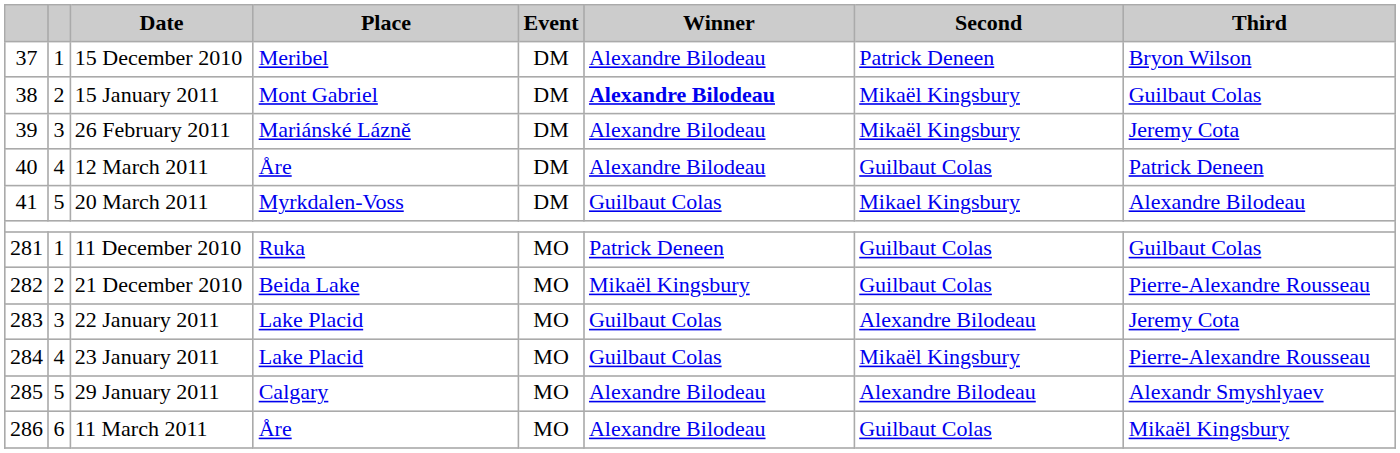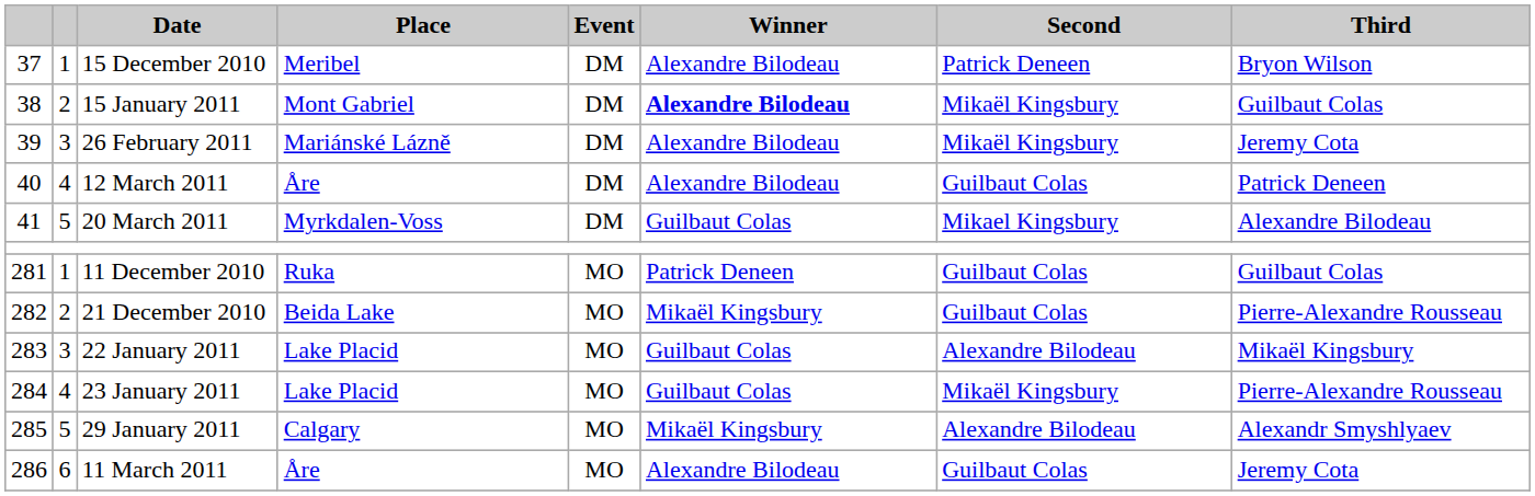 <table class="wikitable plainrowheaders" style="background:#fff; font-size:86%; line-height:16px; border:grey solid 1px; border-collapse:collapse;">
 <tr style="background:#ccc; text-align:center;">
 <th scope="col" style="background:#ccc; width=20 px;"></th>
 <th scope="col" style="background:#ccc; width=30 px;"></th>
 <th scope="col" style="background:#ccc; width:120px;">Date</th>
 <th scope="col" style="background:#ccc; width:180px;">Place</th>
 <th scope="col" style="background:#ccc; width:15px;">Event</th>
 <th scope="col" style="background:#ccc; width:185px;">Winner</th>
 <th scope="col" style="background:#ccc; width:185px;">Second</th>
 <th scope="col" style="background:#ccc; width:185px;">Third</th>
 </tr>
 <tr>
 <td align=center>37</td>
 <td align=center>1</td>
 <td>15 December 2010</td>
 <td> <a href='#'>Meribel</a></td>
 <td align=center>DM</td>
 <td> <a href='#'>Alexandre Bilodeau</a></td>
 <td> <a href='#'>Patrick Deneen</a></td>
 <td> <a href='#'>Bryon Wilson</a></td>
 </tr>
 <tr>
 <td align=center>38</td>
 <td align=center>2</td>
 <td>15 January 2011</td>
 <td> <a href='#'>Mont Gabriel</a></td>
 <td align=center>DM</td>
 <td><strong> <a href='#'>Alexandre Bilodeau</a></strong></td>
 <td> <a href='#'>Mikaël Kingsbury</a></td>
 <td> <a href='#'>Guilbaut Colas</a></td>
 </tr>
 <tr>
 <td align=center>39</td>
 <td align=center>3</td>
 <td>26 February 2011</td>
 <td> <a href='#'>Mariánské Lázně</a></td>
 <td align=center>DM</td>
 <td> <a href='#'>Alexandre Bilodeau</a></td>
 <td> <a href='#'>Mikaël Kingsbury</a></td>
 <td> <a href='#'>Jeremy Cota</a></td>
 </tr>
 <tr>
 <td align=center>40</td>
 <td align=center>4</td>
 <td>12 March 2011</td>
 <td> <a href='#'>Åre</a></td>
 <td align=center>DM</td>
 <td> <a href='#'>Alexandre Bilodeau</a></td>
 <td> <a href='#'>Guilbaut Colas</a></td>
 <td> <a href='#'>Patrick Deneen</a></td>
 </tr>
 <tr>
 <td align=center>41</td>
 <td align=center>5</td>
 <td>20 March 2011</td>
 <td> <a href='#'>Myrkdalen-Voss</a></td>
 <td align=center>DM</td>
 <td> <a href='#'>Guilbaut Colas</a></td>
 <td> <a href='#'>Mikael Kingsbury</a></td>
 <td> <a href='#'>Alexandre Bilodeau</a></td>
 </tr>
 <tr>
 <td colspan=8></td>
 </tr>
 <tr>
 <td align=center>281</td>
 <td align=center>1</td>
 <td>11 December 2010</td>
 <td> <a href='#'>Ruka</a></td>
 <td align=center>MO</td>
 <td> <a href='#'>Patrick Deneen</a></td>
 <td> <a href='#'>Guilbaut Colas</a></td>
 <td> <a href='#'>Guilbaut Colas</a></td>
 </tr>
 <tr>
 <td align=center>282</td>
 <td align=center>2</td>
 <td>21 December 2010</td>
 <td> <a href='#'>Beida Lake</a></td>
 <td align=center>MO</td>
 <td> <a href='#'>Mikaël Kingsbury</a></td>
 <td> <a href='#'>Guilbaut Colas</a></td>
 <td> <a href='#'>Pierre-Alexandre Rousseau</a></td>
 </tr>
 <tr>
 <td align=center>283</td>
 <td align=center>3</td>
 <td>22 January 2011</td>
 <td> <a href='#'>Lake Placid</a></td>
 <td align=center>MO</td>
 <td> <a href='#'>Guilbaut Colas</a></td>
 <td> <a href='#'>Alexandre Bilodeau</a></td>
-<td> <a href='#'>Jeremy Cota</a></td>
+<td> <a href='#'>Mikaël Kingsbury</a></td>
 </tr>
 <tr>
 <td align=center>284</td>
 <td align=center>4</td>
 <td>23 January 2011</td>
 <td> <a href='#'>Lake Placid</a></td>
 <td align=center>MO</td>
 <td> <a href='#'>Guilbaut Colas</a></td>
 <td> <a href='#'>Mikaël Kingsbury</a></td>
 <td> <a href='#'>Pierre-Alexandre Rousseau</a></td>
 </tr>
 <tr>
 <td align=center>285</td>
 <td align=center>5</td>
 <td>29 January 2011</td>
 <td> <a href='#'>Calgary</a></td>
 <td align=center>MO</td>
-<td> <a href='#'>Alexandre Bilodeau</a></td>
+<td> <a href='#'>Mikaël Kingsbury</a></td>
 <td> <a href='#'>Alexandre Bilodeau</a></td>
 <td> <a href='#'>Alexandr Smyshlyaev</a></td>
 </tr>
 <tr>
 <td align=center>286</td>
 <td align=center>6</td>
 <td>11 March 2011</td>
 <td> <a href='#'>Åre</a></td>
 <td align=center>MO</td>
 <td> <a href='#'>Alexandre Bilodeau</a></td>
 <td> <a href='#'>Guilbaut Colas</a></td>
-<td> <a href='#'>Mikaël Kingsbury</a></td>
+<td> <a href='#'>Jeremy Cota</a></td>
 </tr>
 </table>
